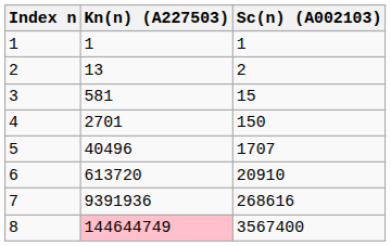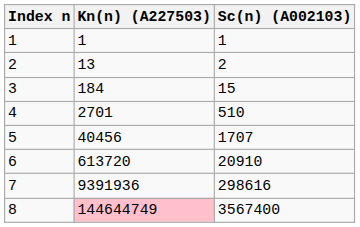 <table class="wikitable">
 <tr>
 <th>Index n</th>
 <th>Kn(n) (A227503)</th>
 <th>Sc(n) (A002103)</th>
 </tr>
 <tr>
 <td>1</td>
 <td>1</td>
 <td>1</td>
 </tr>
 <tr>
 <td>2</td>
 <td>13</td>
 <td>2</td>
 </tr>
 <tr>
 <td>3</td>
-<td>581</td>
+<td>184</td>
 <td>15</td>
 </tr>
 <tr>
 <td>4</td>
 <td>2701</td>
-<td>150</td>
+<td>510</td>
 </tr>
 <tr>
 <td>5</td>
-<td>40496</td>
+<td>40456</td>
 <td>1707</td>
 </tr>
 <tr>
 <td>6</td>
 <td>613720</td>
 <td>20910</td>
 </tr>
 <tr>
 <td>7</td>
 <td>9391936</td>
-<td>268616</td>
+<td>298616</td>
 </tr>
 <tr>
 <td>8</td>
 <td style="background: pink;">144644749</td>
 <td>3567400</td>
 </tr>
 </table>
